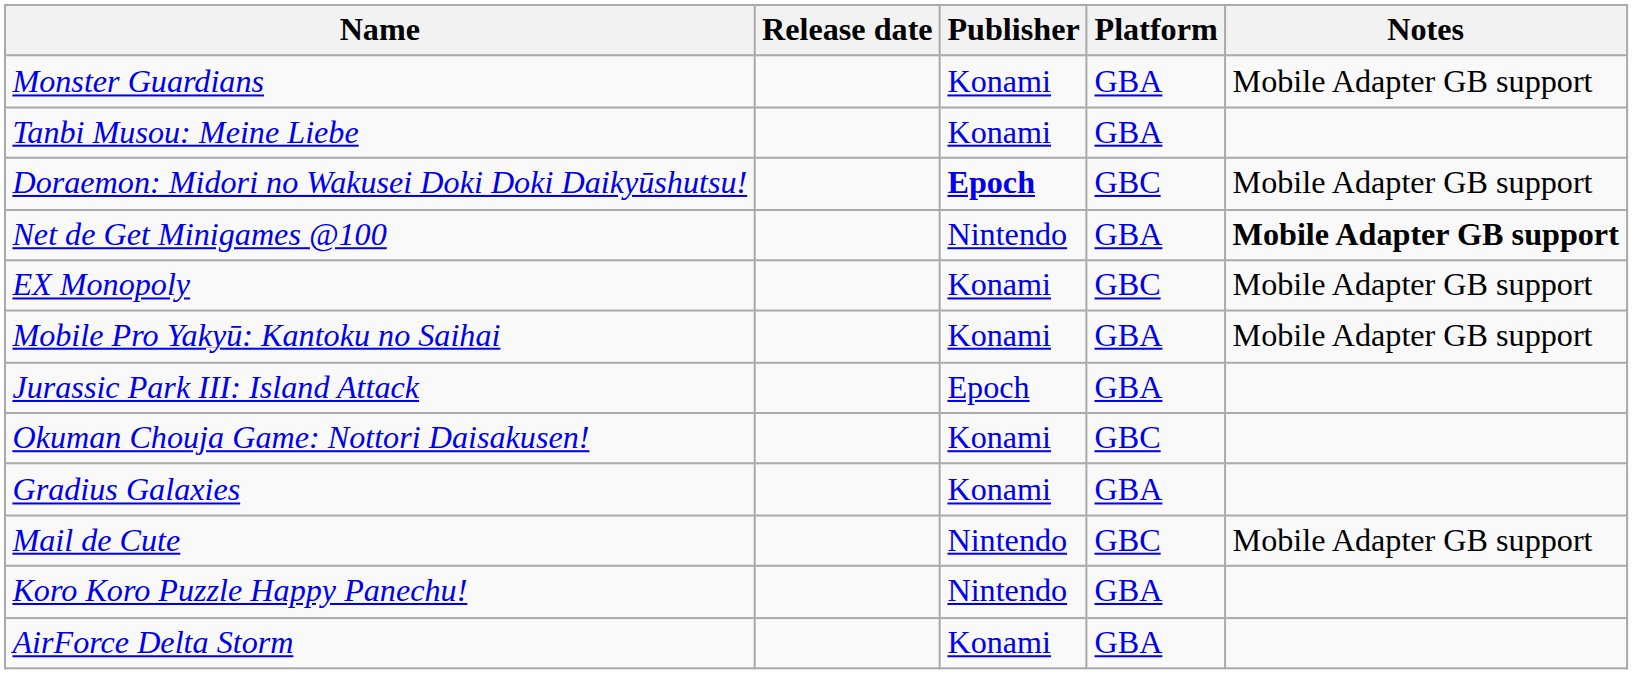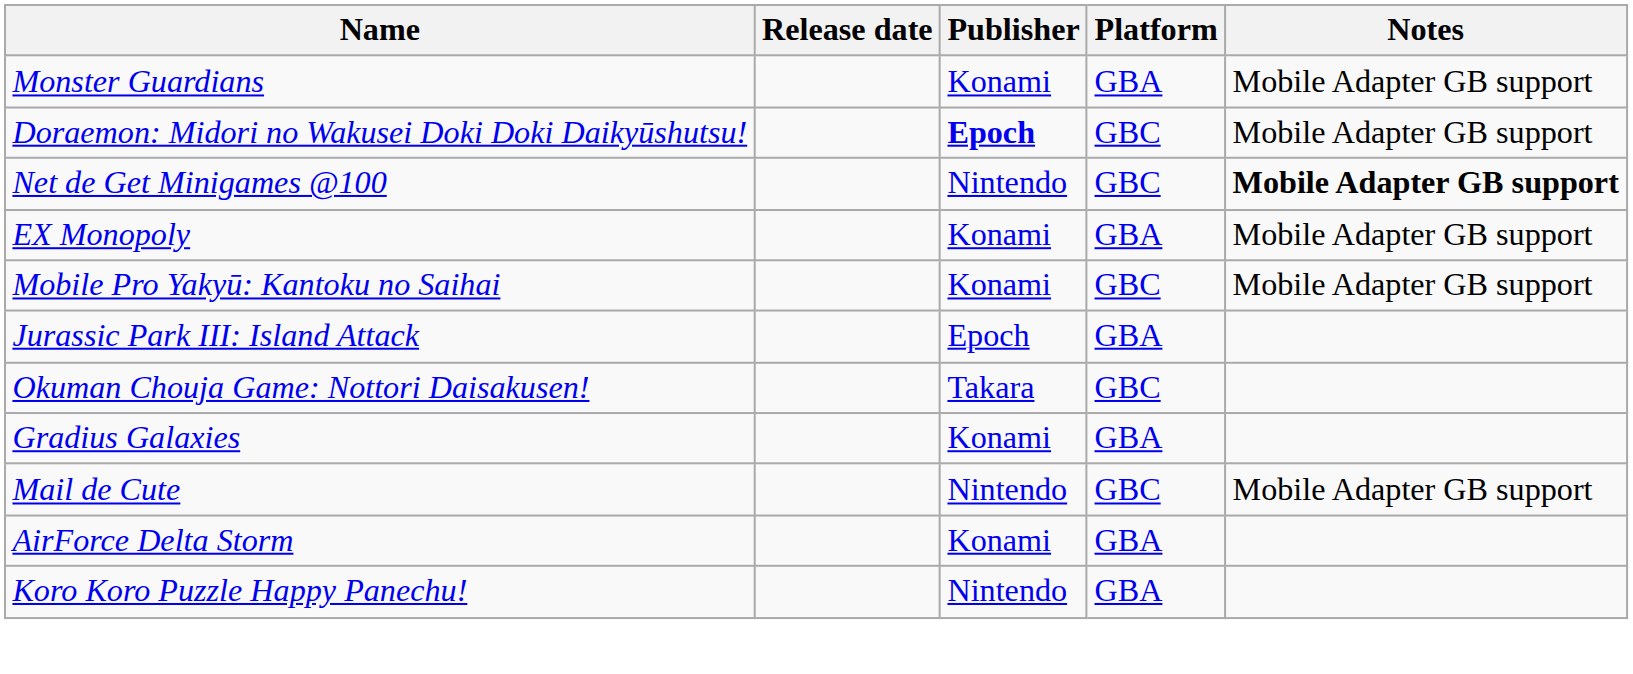 <table class="wikitable sortable sticky-header">
 <tr>
 <th>Name</th>
 <th>Release date</th>
 <th>Publisher</th>
 <th>Platform</th>
 <th>Notes</th>
 </tr>
 <tr>
 <td><em><a href='#'>Monster Guardians</a></em></td>
 <td></td>
 <td><a href='#'>Konami</a></td>
 <td><a href='#'>GBA</a></td>
 <td>Mobile Adapter GB support</td>
 </tr>
 <tr>
-<td><em><a href='#'>Tanbi Musou: Meine Liebe</a></em></td>
-<td></td>
-<td><a href='#'>Konami</a></td>
-<td><a href='#'>GBA</a></td>
-<td></td>
-</tr>
-<tr>
 <td><em><a href='#'>Doraemon: Midori no Wakusei Doki Doki Daikyūshutsu!</a></em></td>
 <td></td>
 <td><strong><a href='#'>Epoch</a></strong></td>
 <td><a href='#'>GBC</a></td>
 <td>Mobile Adapter GB support</td>
 </tr>
 <tr>
 <td><em><a href='#'>Net de Get Minigames @100</a></em></td>
 <td></td>
 <td><a href='#'>Nintendo</a></td>
-<td><a href='#'>GBA</a></td>
+<td><a href='#'>GBC</a></td>
 <td><strong>Mobile Adapter GB support</strong></td>
 </tr>
 <tr>
 <td><em><a href='#'>EX Monopoly</a></em></td>
 <td></td>
 <td><a href='#'>Konami</a></td>
-<td><a href='#'>GBC</a></td>
+<td><a href='#'>GBA</a></td>
 <td>Mobile Adapter GB support</td>
 </tr>
 <tr>
 <td><em><a href='#'>Mobile Pro Yakyū: Kantoku no Saihai</a></em></td>
 <td></td>
 <td><a href='#'>Konami</a></td>
-<td><a href='#'>GBA</a></td>
+<td><a href='#'>GBC</a></td>
 <td>Mobile Adapter GB support</td>
 </tr>
 <tr>
 <td><em><a href='#'>Jurassic Park III: Island Attack</a></em></td>
 <td></td>
 <td><a href='#'>Epoch</a></td>
 <td><a href='#'>GBA</a></td>
 <td></td>
 </tr>
 <tr>
 <td><em><a href='#'>Okuman Chouja Game: Nottori Daisakusen!</a></em></td>
 <td></td>
-<td><a href='#'>Konami</a></td>
+<td><a href='#'>Takara</a></td>
 <td><a href='#'>GBC</a></td>
 <td></td>
 </tr>
 <tr>
 <td><em><a href='#'>Gradius Galaxies</a></em></td>
 <td></td>
 <td><a href='#'>Konami</a></td>
 <td><a href='#'>GBA</a></td>
 <td></td>
 </tr>
 <tr>
 <td><em><a href='#'>Mail de Cute</a></em></td>
 <td></td>
 <td><a href='#'>Nintendo</a></td>
 <td><a href='#'>GBC</a></td>
 <td>Mobile Adapter GB support</td>
 </tr>
 <tr>
+<td><em><a href='#'>AirForce Delta Storm</a></em></td>
+<td></td>
+<td><a href='#'>Konami</a></td>
+<td><a href='#'>GBA</a></td>
+<td></td>
+</tr>
+<tr>
 <td><em><a href='#'>Koro Koro Puzzle Happy Panechu!</a></em></td>
 <td></td>
 <td><a href='#'>Nintendo</a></td>
 <td><a href='#'>GBA</a></td>
 <td></td>
 </tr>
-<tr>
-<td><em><a href='#'>AirForce Delta Storm</a></em></td>
-<td></td>
-<td><a href='#'>Konami</a></td>
-<td><a href='#'>GBA</a></td>
-<td></td>
-</tr>
 </table>
